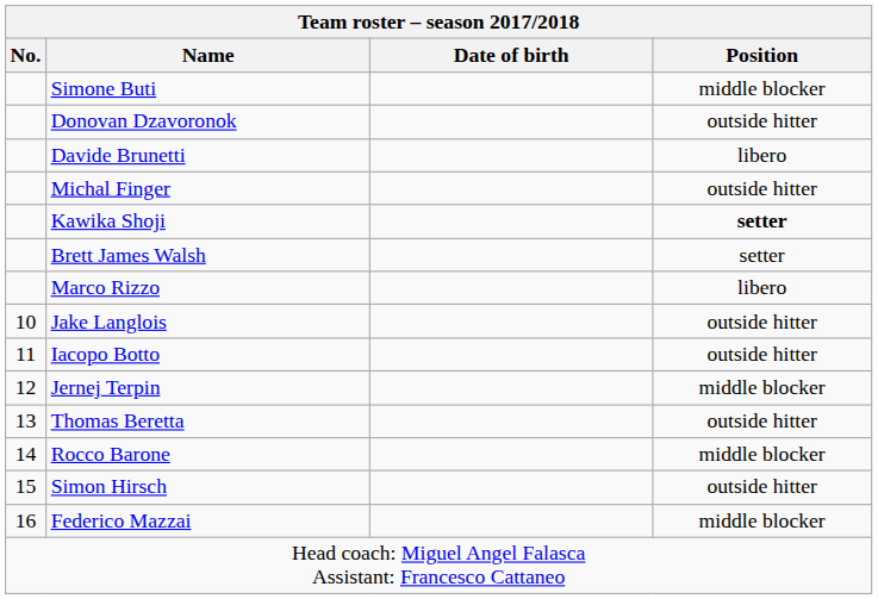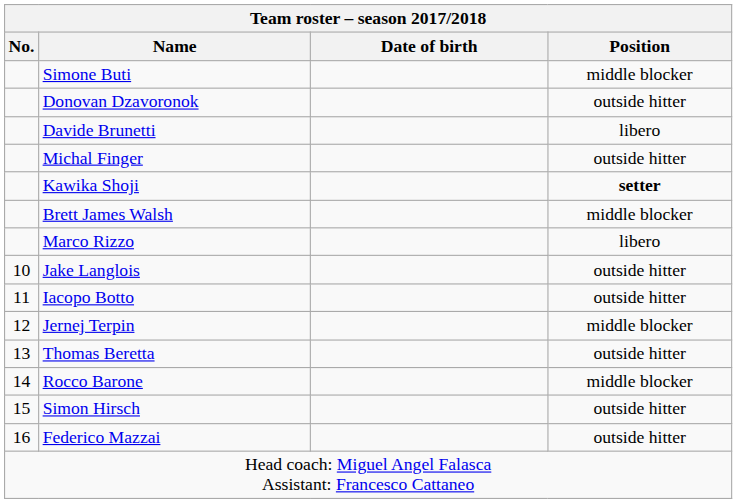 <table class="wikitable collapsible collapsed sortable" style="font-size:100%; text-align:center;">
 <tr>
 <th colspan=6>Team roster – season 2017/2018</th>
 </tr>
 <tr>
 <th>No.</th>
 <th style="width:15em">Name</th>
 <th style="width:13em">Date of birth</th>
 <th style="width:10em">Position</th>
 </tr>
 <tr>
 <td></td>
 <td align=left> <a href='#'>Simone Buti</a></td>
 <td align=right></td>
 <td>middle blocker</td>
 </tr>
 <tr>
 <td></td>
 <td align=left> <a href='#'>Donovan Dzavoronok</a></td>
 <td align=right></td>
 <td>outside hitter</td>
 </tr>
 <tr>
 <td></td>
 <td align=left> <a href='#'>Davide Brunetti</a></td>
 <td align=right></td>
 <td>libero</td>
 </tr>
 <tr>
 <td></td>
 <td align=left> <a href='#'>Michal Finger</a></td>
 <td align=right></td>
 <td>outside hitter</td>
 </tr>
 <tr>
 <td></td>
 <td align=left> <a href='#'>Kawika Shoji</a></td>
 <td align=right></td>
 <td><strong>setter</strong></td>
 </tr>
 <tr>
 <td></td>
 <td align=left> <a href='#'>Brett James Walsh</a></td>
 <td align=right></td>
-<td>setter</td>
+<td>middle blocker</td>
 </tr>
 <tr>
 <td></td>
 <td align=left> <a href='#'>Marco Rizzo</a></td>
 <td align=right></td>
 <td>libero</td>
 </tr>
 <tr>
 <td>10</td>
 <td align=left> <a href='#'>Jake Langlois</a></td>
 <td align=right></td>
 <td>outside hitter</td>
 </tr>
 <tr>
 <td>11</td>
 <td align=left> <a href='#'>Iacopo Botto</a></td>
 <td align=right></td>
 <td>outside hitter</td>
 </tr>
 <tr>
 <td>12</td>
 <td align=left> <a href='#'>Jernej Terpin</a></td>
 <td align=right></td>
 <td>middle blocker</td>
 </tr>
 <tr>
 <td>13</td>
 <td align=left> <a href='#'>Thomas Beretta</a></td>
 <td align=right></td>
 <td>outside hitter</td>
 </tr>
 <tr>
 <td>14</td>
 <td align=left> <a href='#'>Rocco Barone</a></td>
 <td align=right></td>
 <td>middle blocker</td>
 </tr>
 <tr>
 <td>15</td>
 <td align=left> <a href='#'>Simon Hirsch</a></td>
 <td align=right></td>
 <td>outside hitter</td>
 </tr>
 <tr>
 <td>16</td>
 <td align=left> <a href='#'>Federico Mazzai</a></td>
 <td align=right></td>
-<td>middle blocker</td>
+<td>outside hitter</td>
 </tr>
 <tr>
 <td colspan=4>Head coach: <a href='#'>Miguel Angel Falasca</a><br>Assistant: <a href='#'>Francesco Cattaneo</a></td>
 </tr>
 </table>
